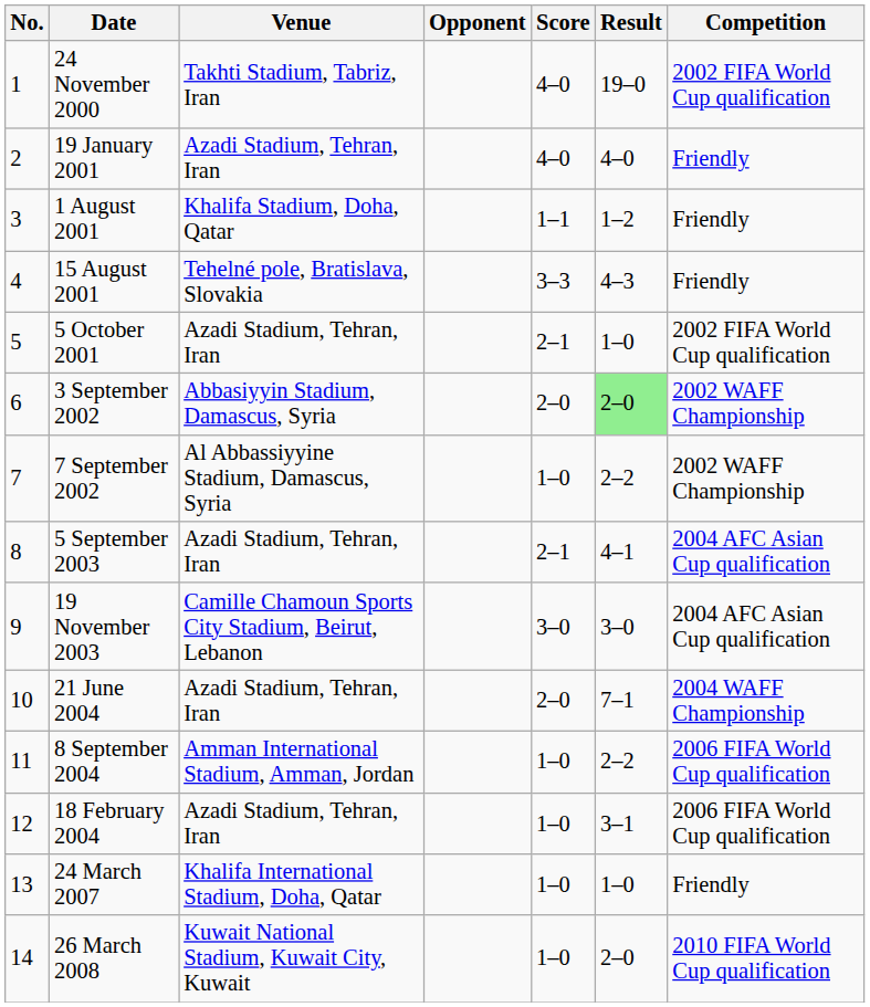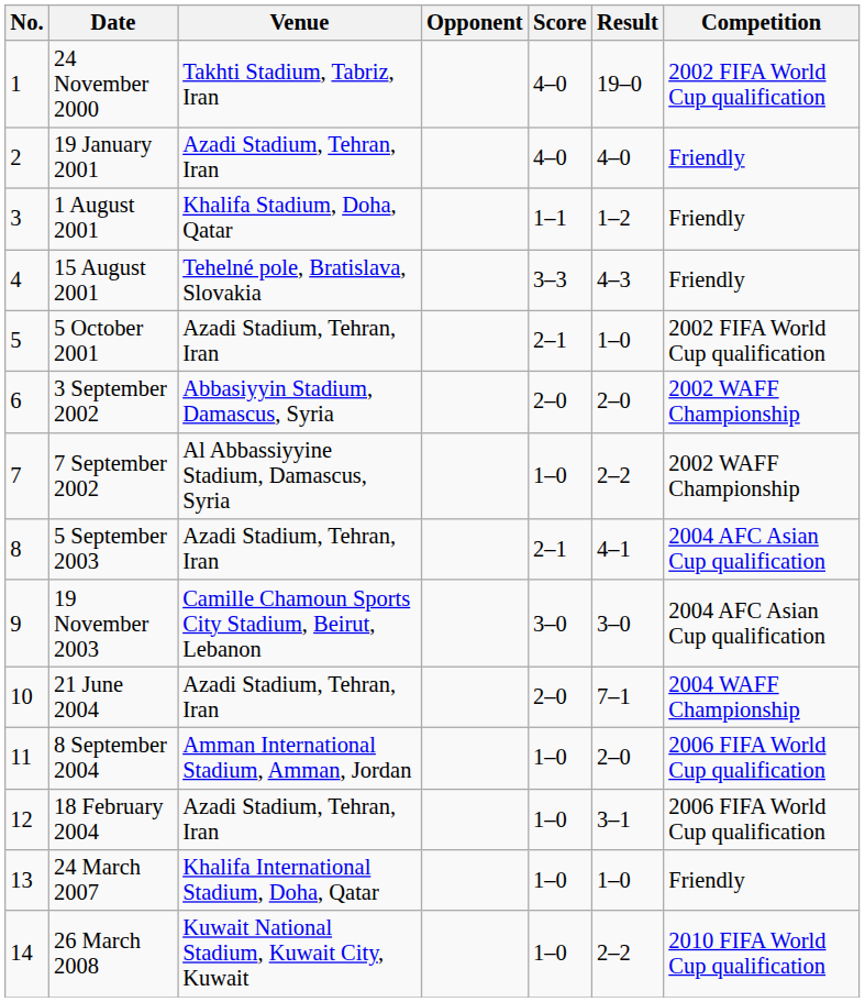 <table class="wikitable">
 <tr>
 <th>No.</th>
 <th>Date</th>
 <th>Venue</th>
 <th>Opponent</th>
 <th>Score</th>
 <th>Result</th>
 <th>Competition</th>
 </tr>
 <tr>
 <td>1</td>
 <td>24 November 2000</td>
 <td><a href='#'>Takhti Stadium</a>, <a href='#'>Tabriz</a>, Iran</td>
 <td></td>
 <td>4–0</td>
 <td>19–0</td>
 <td><a href='#'>2002 FIFA World Cup qualification</a></td>
 </tr>
 <tr>
 <td>2</td>
 <td>19 January 2001</td>
 <td><a href='#'>Azadi Stadium</a>, <a href='#'>Tehran</a>, Iran</td>
 <td></td>
 <td>4–0</td>
 <td>4–0</td>
 <td><a href='#'>Friendly</a></td>
 </tr>
 <tr>
 <td>3</td>
 <td>1 August 2001</td>
 <td><a href='#'>Khalifa Stadium</a>, <a href='#'>Doha</a>, Qatar</td>
 <td></td>
 <td>1–1</td>
 <td>1–2</td>
 <td>Friendly</td>
 </tr>
 <tr>
 <td>4</td>
 <td>15 August 2001</td>
 <td><a href='#'>Tehelné pole</a>, <a href='#'>Bratislava</a>, Slovakia</td>
 <td></td>
 <td>3–3</td>
 <td>4–3</td>
 <td>Friendly</td>
 </tr>
 <tr>
 <td>5</td>
 <td>5 October 2001</td>
 <td>Azadi Stadium, Tehran, Iran</td>
 <td></td>
 <td>2–1</td>
 <td>1–0</td>
 <td>2002 FIFA World Cup qualification</td>
 </tr>
 <tr>
 <td>6</td>
 <td>3 September 2002</td>
 <td><a href='#'>Abbasiyyin Stadium</a>, <a href='#'>Damascus</a>, Syria</td>
 <td></td>
 <td>2–0</td>
-<td style="background: lightgreen;">2–0</td>
+<td>2–0</td>
 <td><a href='#'>2002 WAFF Championship</a></td>
 </tr>
 <tr>
 <td>7</td>
 <td>7 September 2002</td>
 <td>Al Abbassiyyine Stadium, Damascus, Syria</td>
 <td></td>
 <td>1–0</td>
 <td>2–2</td>
 <td>2002 WAFF Championship</td>
 </tr>
 <tr>
 <td>8</td>
 <td>5 September 2003</td>
 <td>Azadi Stadium, Tehran, Iran</td>
 <td></td>
 <td>2–1</td>
 <td>4–1</td>
 <td><a href='#'>2004 AFC Asian Cup qualification</a></td>
 </tr>
 <tr>
 <td>9</td>
 <td>19 November 2003</td>
 <td><a href='#'>Camille Chamoun Sports City Stadium</a>, <a href='#'>Beirut</a>, Lebanon</td>
 <td></td>
 <td>3–0</td>
 <td>3–0</td>
 <td>2004 AFC Asian Cup qualification</td>
 </tr>
 <tr>
 <td>10</td>
 <td>21 June 2004</td>
 <td>Azadi Stadium, Tehran, Iran</td>
 <td></td>
 <td>2–0</td>
 <td>7–1</td>
 <td><a href='#'>2004 WAFF Championship</a></td>
 </tr>
 <tr>
 <td>11</td>
 <td>8 September 2004</td>
 <td><a href='#'>Amman International Stadium</a>, <a href='#'>Amman</a>, Jordan</td>
 <td></td>
 <td>1–0</td>
-<td>2–2</td>
+<td>2–0</td>
 <td><a href='#'>2006 FIFA World Cup qualification</a></td>
 </tr>
 <tr>
 <td>12</td>
 <td>18 February 2004</td>
 <td>Azadi Stadium, Tehran, Iran</td>
 <td></td>
 <td>1–0</td>
 <td>3–1</td>
 <td>2006 FIFA World Cup qualification</td>
 </tr>
 <tr>
 <td>13</td>
 <td>24 March 2007</td>
 <td><a href='#'>Khalifa International Stadium</a>, <a href='#'>Doha</a>, Qatar</td>
 <td></td>
 <td>1–0</td>
 <td>1–0</td>
 <td>Friendly</td>
 </tr>
 <tr>
 <td>14</td>
 <td>26 March 2008</td>
 <td><a href='#'>Kuwait National Stadium</a>, <a href='#'>Kuwait City</a>, Kuwait</td>
 <td></td>
 <td>1–0</td>
-<td>2–0</td>
+<td>2–2</td>
 <td><a href='#'>2010 FIFA World Cup qualification</a></td>
 </tr>
 </table>
